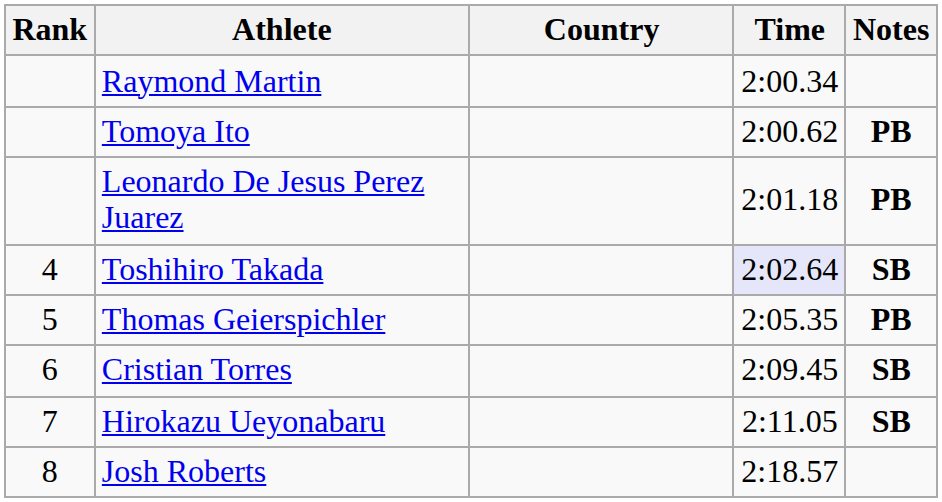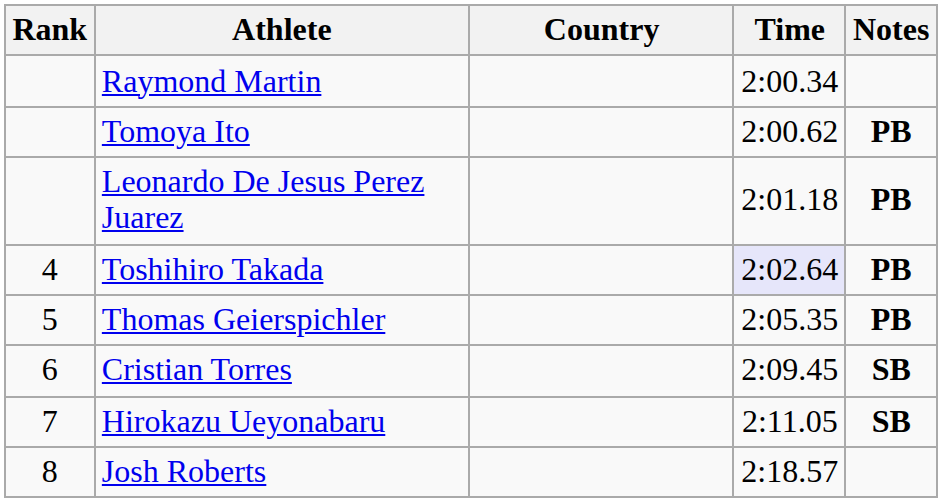 <table class="wikitable sortable" style="text-align:center">
 <tr>
 <th>Rank</th>
 <th style="width:180px">Athlete</th>
 <th style="width:125px">Country</th>
 <th>Time</th>
 <th>Notes</th>
 </tr>
 <tr>
 <td></td>
 <td style="text-align:left;"><a href='#'>Raymond Martin</a></td>
 <td style="text-align:left;"></td>
 <td>2:00.34</td>
 <td></td>
 </tr>
 <tr>
 <td></td>
 <td style="text-align:left;"><a href='#'>Tomoya Ito</a></td>
 <td style="text-align:left;"></td>
 <td>2:00.62</td>
 <td><strong>PB</strong></td>
 </tr>
 <tr>
 <td></td>
 <td style="text-align:left;"><a href='#'>Leonardo De Jesus Perez Juarez</a></td>
 <td style="text-align:left;"></td>
 <td>2:01.18</td>
 <td><strong>PB</strong></td>
 </tr>
 <tr>
 <td>4</td>
 <td style="text-align:left;"><a href='#'>Toshihiro Takada</a></td>
 <td style="text-align:left;"></td>
 <td style="background: lavender;">2:02.64</td>
-<td><strong>SB</strong></td>
+<td><strong>PB</strong></td>
 </tr>
 <tr>
 <td>5</td>
 <td style="text-align:left;"><a href='#'>Thomas Geierspichler</a></td>
 <td style="text-align:left;"></td>
 <td>2:05.35</td>
 <td><strong>PB</strong></td>
 </tr>
 <tr>
 <td>6</td>
 <td style="text-align:left;"><a href='#'>Cristian Torres</a></td>
 <td style="text-align:left;"></td>
 <td>2:09.45</td>
 <td><strong>SB</strong></td>
 </tr>
 <tr>
 <td>7</td>
 <td style="text-align:left;"><a href='#'>Hirokazu Ueyonabaru</a></td>
 <td style="text-align:left;"></td>
 <td>2:11.05</td>
 <td><strong>SB</strong></td>
 </tr>
 <tr>
 <td>8</td>
 <td style="text-align:left;"><a href='#'>Josh Roberts</a></td>
 <td style="text-align:left;"></td>
 <td>2:18.57</td>
 <td></td>
 </tr>
 </table>
